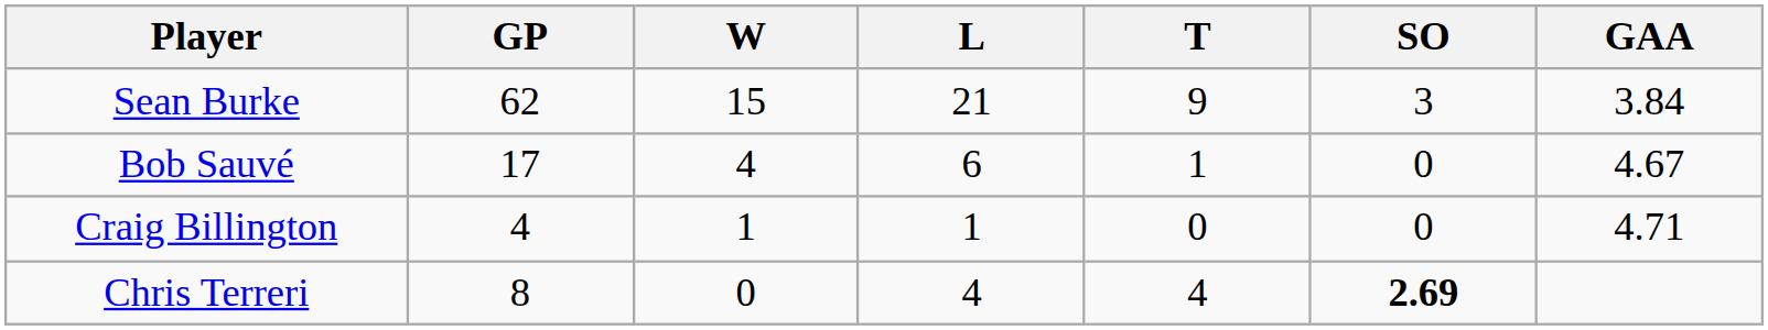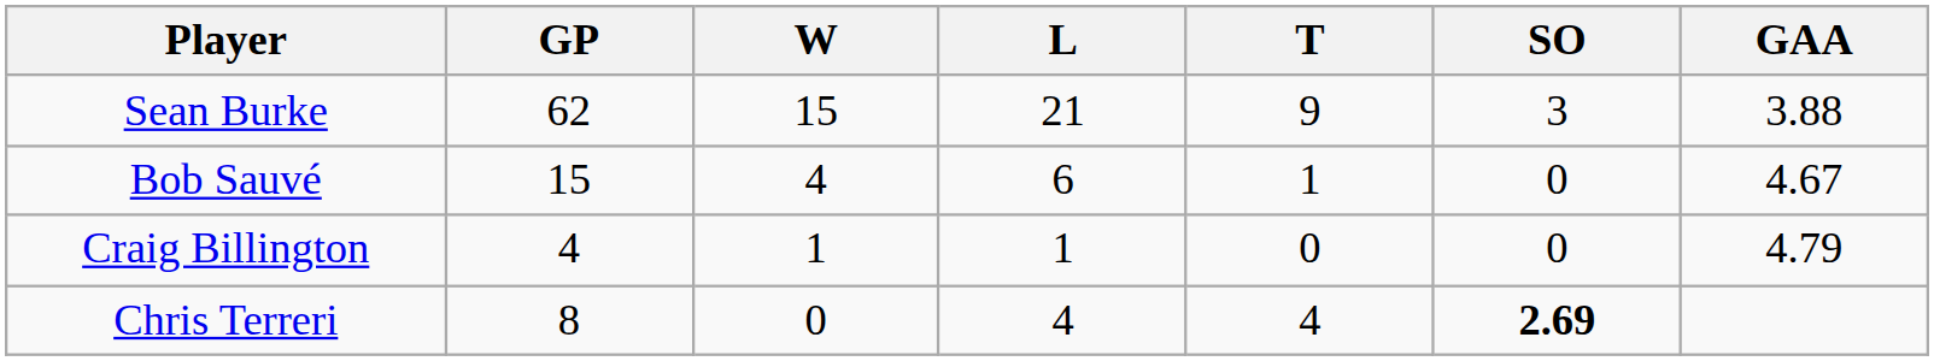 <table class="wikitable sortable">
 <tr>
 <th bgcolor="#DDDDFF" width="16%">Player</th>
 <th bgcolor="#DDDDFF" width="9%">GP</th>
 <th bgcolor="#DDDDFF" width="9%">W</th>
 <th bgcolor="#DDDDFF" width="9%">L</th>
 <th bgcolor="#DDDDFF" width="9%">T</th>
 <th bgcolor="#DDDDFF" width="9%">SO</th>
 <th bgcolor="#DDDDFF" width="9%">GAA</th>
 </tr>
 <tr align="center">
 <td><a href='#'>Sean Burke</a></td>
 <td>62</td>
 <td>15</td>
 <td>21</td>
 <td>9</td>
 <td>3</td>
-<td>3.84</td>
+<td>3.88</td>
 </tr>
 <tr align="center">
 <td><a href='#'>Bob Sauvé</a></td>
-<td>17</td>
+<td>15</td>
 <td>4</td>
 <td>6</td>
 <td>1</td>
 <td>0</td>
 <td>4.67</td>
 </tr>
 <tr align="center">
 <td><a href='#'>Craig Billington</a></td>
 <td>4</td>
 <td>1</td>
 <td>1</td>
 <td>0</td>
 <td>0</td>
-<td>4.71</td>
+<td>4.79</td>
 </tr>
 <tr align="center">
 <td><a href='#'>Chris Terreri</a></td>
 <td>8</td>
 <td>0</td>
 <td>4</td>
 <td>4</td>
 <td><strong>2.69</strong></td>
 </tr>
 </table>
